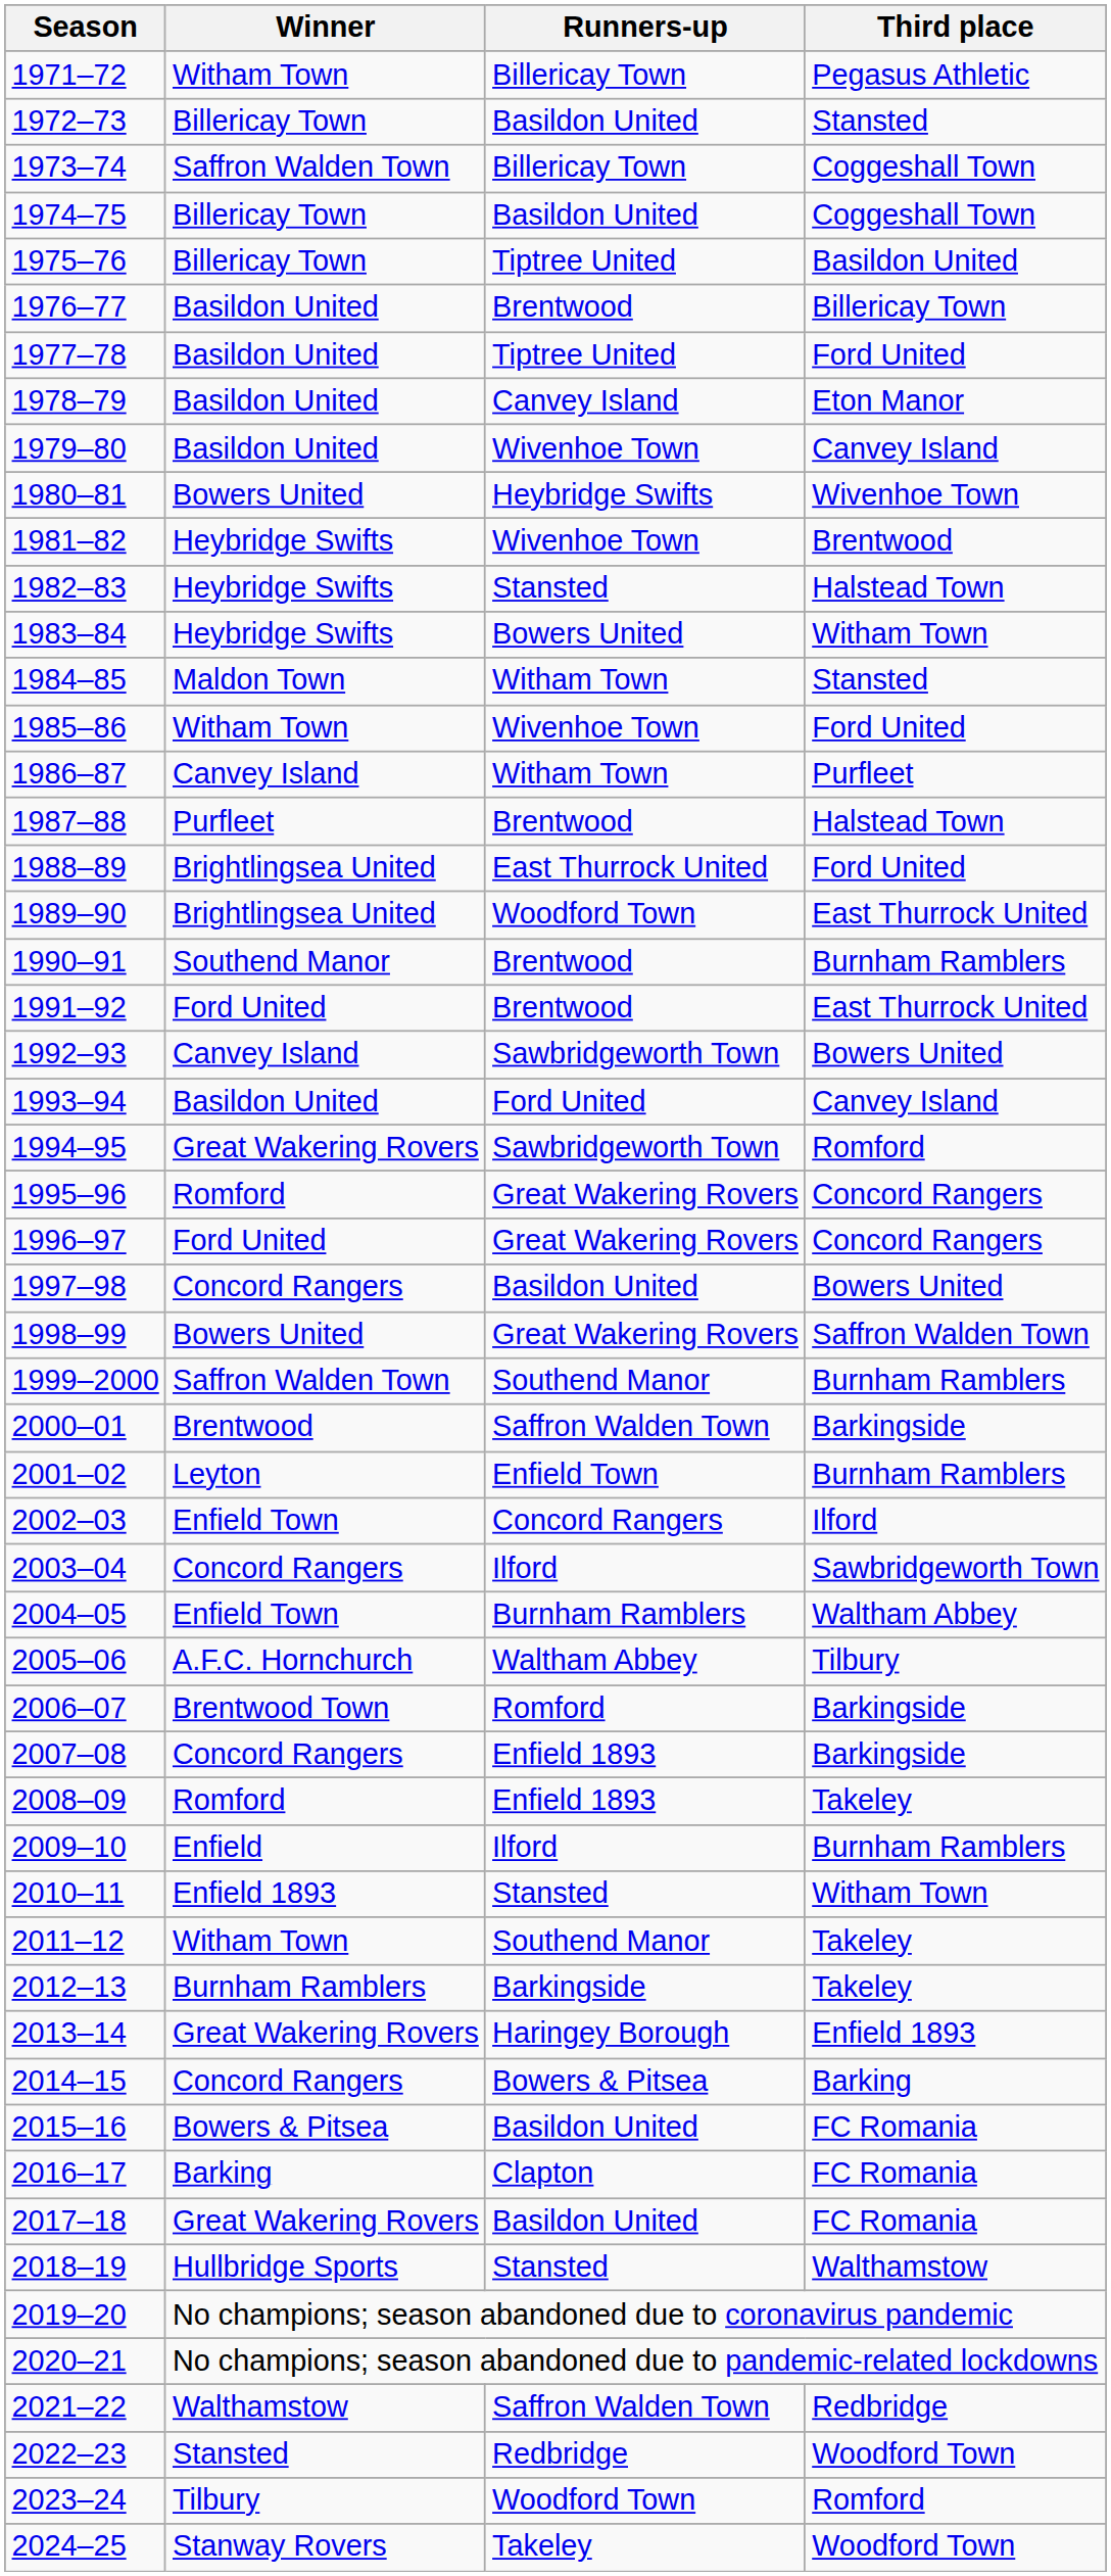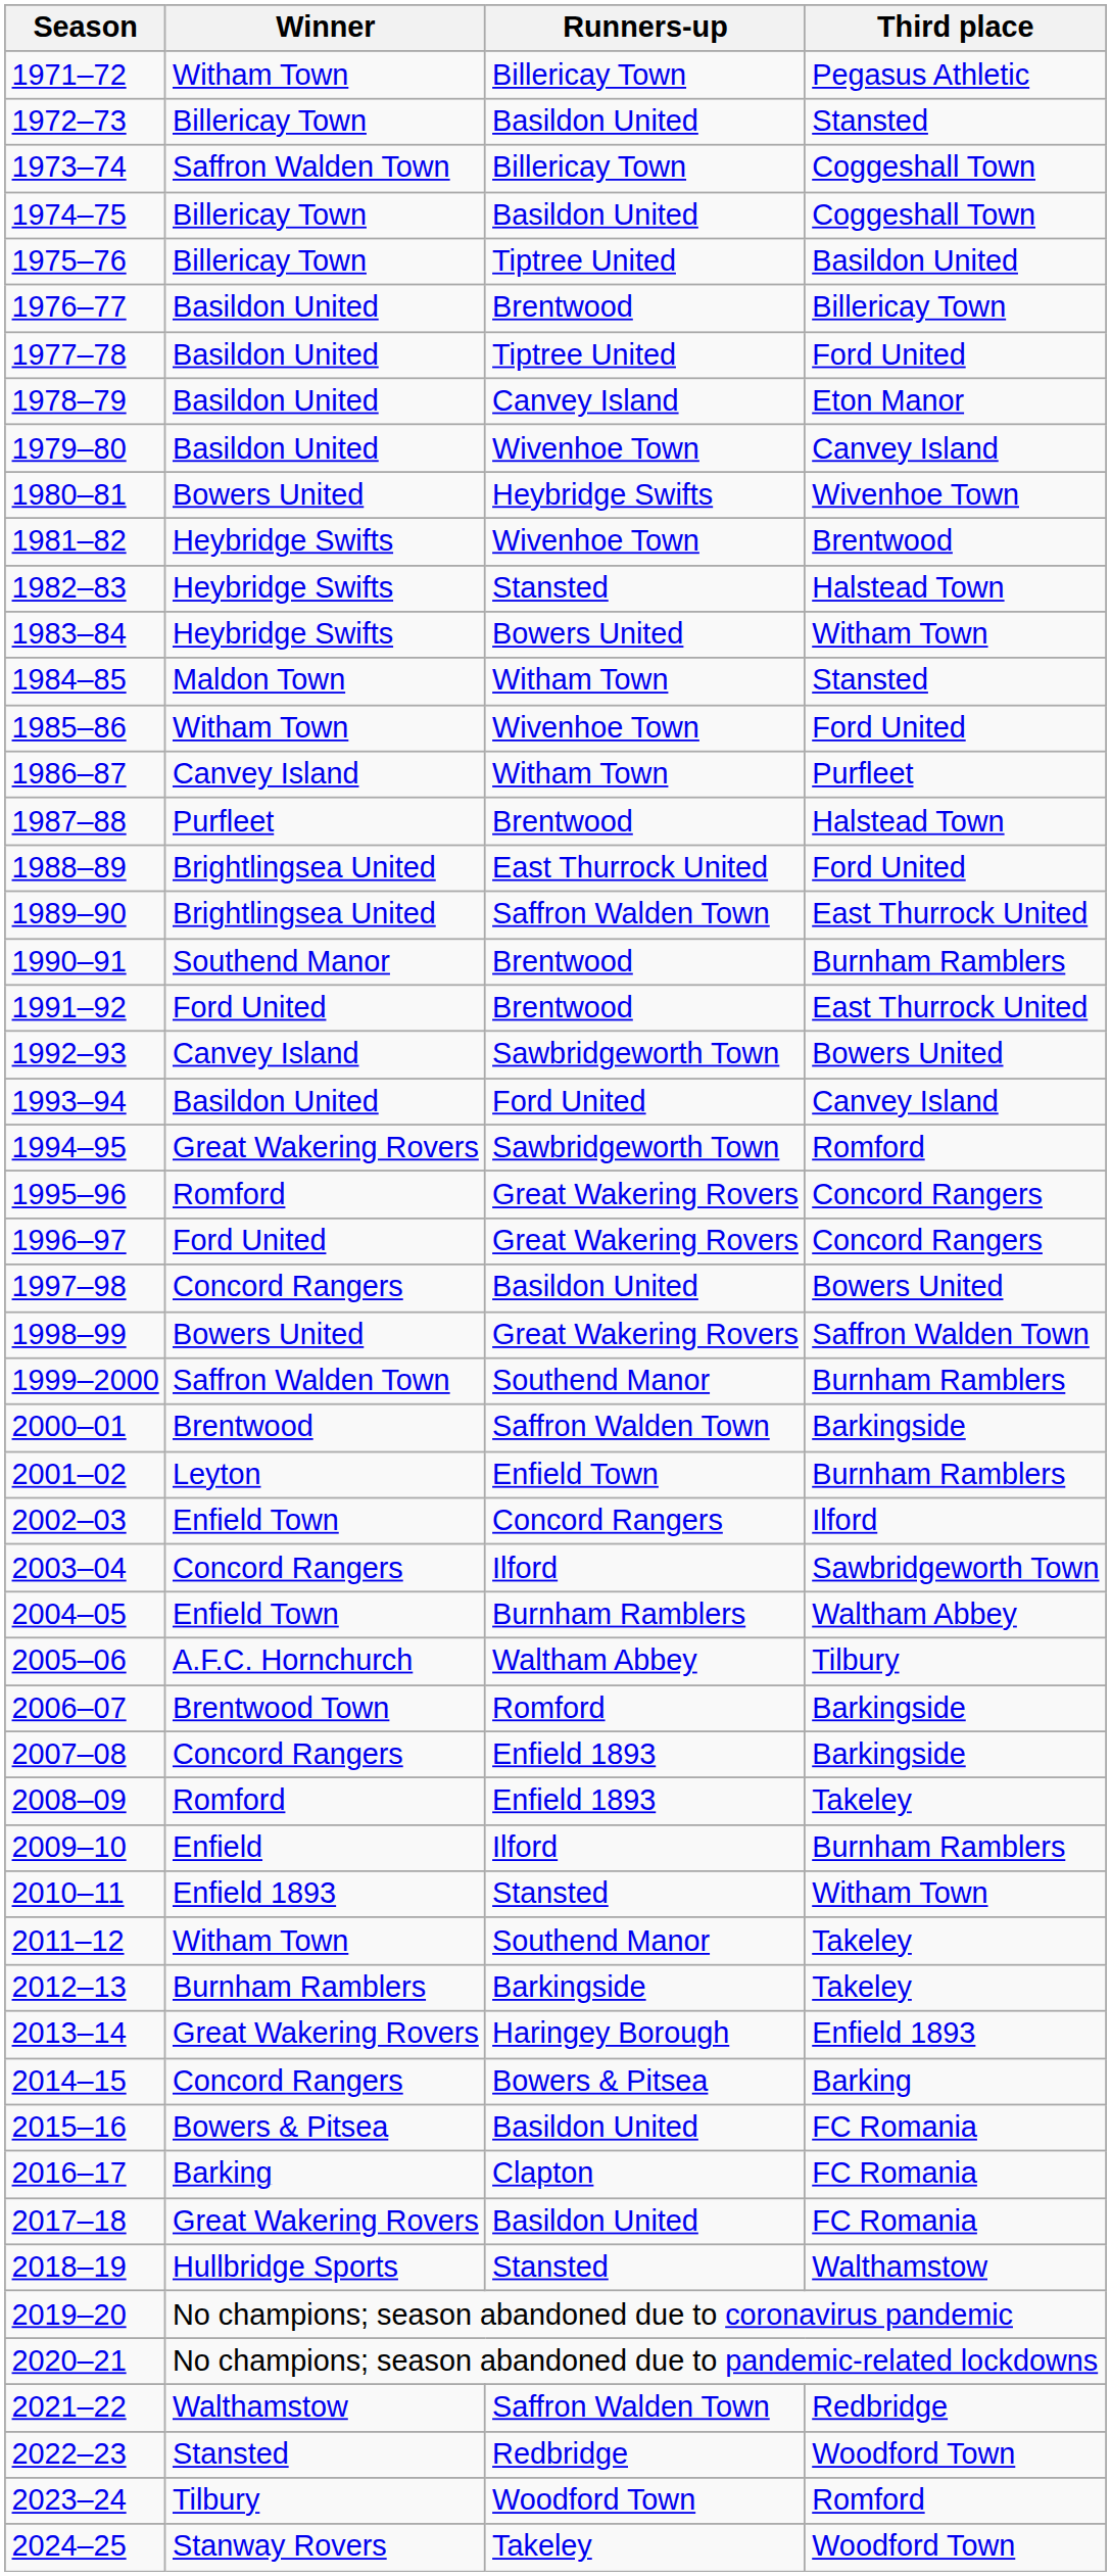 <table class="wikitable">
 <tr style="background:#efefef;">
 <th>Season</th>
 <th>Winner</th>
 <th>Runners-up</th>
 <th>Third place</th>
 </tr>
 <tr>
 <td><a href='#'>1971–72</a></td>
 <td><a href='#'>Witham Town</a></td>
 <td><a href='#'>Billericay Town</a></td>
 <td><a href='#'>Pegasus Athletic</a></td>
 </tr>
 <tr>
 <td><a href='#'>1972–73</a></td>
 <td><a href='#'>Billericay Town</a></td>
 <td><a href='#'>Basildon United</a></td>
 <td><a href='#'>Stansted</a></td>
 </tr>
 <tr>
 <td><a href='#'>1973–74</a></td>
 <td><a href='#'>Saffron Walden Town</a></td>
 <td><a href='#'>Billericay Town</a></td>
 <td><a href='#'>Coggeshall Town</a></td>
 </tr>
 <tr>
 <td><a href='#'>1974–75</a></td>
 <td><a href='#'>Billericay Town</a></td>
 <td><a href='#'>Basildon United</a></td>
 <td><a href='#'>Coggeshall Town</a></td>
 </tr>
 <tr>
 <td><a href='#'>1975–76</a></td>
 <td><a href='#'>Billericay Town</a></td>
 <td><a href='#'>Tiptree United</a></td>
 <td><a href='#'>Basildon United</a></td>
 </tr>
 <tr>
 <td><a href='#'>1976–77</a></td>
 <td><a href='#'>Basildon United</a></td>
 <td><a href='#'>Brentwood</a></td>
 <td><a href='#'>Billericay Town</a></td>
 </tr>
 <tr>
 <td><a href='#'>1977–78</a></td>
 <td><a href='#'>Basildon United</a></td>
 <td><a href='#'>Tiptree United</a></td>
 <td><a href='#'>Ford United</a></td>
 </tr>
 <tr>
 <td><a href='#'>1978–79</a></td>
 <td><a href='#'>Basildon United</a></td>
 <td><a href='#'>Canvey Island</a></td>
 <td><a href='#'>Eton Manor</a></td>
 </tr>
 <tr>
 <td><a href='#'>1979–80</a></td>
 <td><a href='#'>Basildon United</a></td>
 <td><a href='#'>Wivenhoe Town</a></td>
 <td><a href='#'>Canvey Island</a></td>
 </tr>
 <tr>
 <td><a href='#'>1980–81</a></td>
 <td><a href='#'>Bowers United</a></td>
 <td><a href='#'>Heybridge Swifts</a></td>
 <td><a href='#'>Wivenhoe Town</a></td>
 </tr>
 <tr>
 <td><a href='#'>1981–82</a></td>
 <td><a href='#'>Heybridge Swifts</a></td>
 <td><a href='#'>Wivenhoe Town</a></td>
 <td><a href='#'>Brentwood</a></td>
 </tr>
 <tr>
 <td><a href='#'>1982–83</a></td>
 <td><a href='#'>Heybridge Swifts</a></td>
 <td><a href='#'>Stansted</a></td>
 <td><a href='#'>Halstead Town</a></td>
 </tr>
 <tr>
 <td><a href='#'>1983–84</a></td>
 <td><a href='#'>Heybridge Swifts</a></td>
 <td><a href='#'>Bowers United</a></td>
 <td><a href='#'>Witham Town</a></td>
 </tr>
 <tr>
 <td><a href='#'>1984–85</a></td>
 <td><a href='#'>Maldon Town</a></td>
 <td><a href='#'>Witham Town</a></td>
 <td><a href='#'>Stansted</a></td>
 </tr>
 <tr>
 <td><a href='#'>1985–86</a></td>
 <td><a href='#'>Witham Town</a></td>
 <td><a href='#'>Wivenhoe Town</a></td>
 <td><a href='#'>Ford United</a></td>
 </tr>
 <tr>
 <td><a href='#'>1986–87</a></td>
 <td><a href='#'>Canvey Island</a></td>
 <td><a href='#'>Witham Town</a></td>
 <td><a href='#'>Purfleet</a></td>
 </tr>
 <tr>
 <td><a href='#'>1987–88</a></td>
 <td><a href='#'>Purfleet</a></td>
 <td><a href='#'>Brentwood</a></td>
 <td><a href='#'>Halstead Town</a></td>
 </tr>
 <tr>
 <td><a href='#'>1988–89</a></td>
 <td><a href='#'>Brightlingsea United</a></td>
 <td><a href='#'>East Thurrock United</a></td>
 <td><a href='#'>Ford United</a></td>
 </tr>
 <tr>
 <td><a href='#'>1989–90</a></td>
 <td><a href='#'>Brightlingsea United</a></td>
-<td><a href='#'>Woodford Town</a></td>
+<td><a href='#'>Saffron Walden Town</a></td>
 <td><a href='#'>East Thurrock United</a></td>
 </tr>
 <tr>
 <td><a href='#'>1990–91</a></td>
 <td><a href='#'>Southend Manor</a></td>
 <td><a href='#'>Brentwood</a></td>
 <td><a href='#'>Burnham Ramblers</a></td>
 </tr>
 <tr>
 <td><a href='#'>1991–92</a></td>
 <td><a href='#'>Ford United</a></td>
 <td><a href='#'>Brentwood</a></td>
 <td><a href='#'>East Thurrock United</a></td>
 </tr>
 <tr>
 <td><a href='#'>1992–93</a></td>
 <td><a href='#'>Canvey Island</a></td>
 <td><a href='#'>Sawbridgeworth Town</a></td>
 <td><a href='#'>Bowers United</a></td>
 </tr>
 <tr>
 <td><a href='#'>1993–94</a></td>
 <td><a href='#'>Basildon United</a></td>
 <td><a href='#'>Ford United</a></td>
 <td><a href='#'>Canvey Island</a></td>
 </tr>
 <tr>
 <td><a href='#'>1994–95</a></td>
 <td><a href='#'>Great Wakering Rovers</a></td>
 <td><a href='#'>Sawbridgeworth Town</a></td>
 <td><a href='#'>Romford</a></td>
 </tr>
 <tr>
 <td><a href='#'>1995–96</a></td>
 <td><a href='#'>Romford</a></td>
 <td><a href='#'>Great Wakering Rovers</a></td>
 <td><a href='#'>Concord Rangers</a></td>
 </tr>
 <tr>
 <td><a href='#'>1996–97</a></td>
 <td><a href='#'>Ford United</a></td>
 <td><a href='#'>Great Wakering Rovers</a></td>
 <td><a href='#'>Concord Rangers</a></td>
 </tr>
 <tr>
 <td><a href='#'>1997–98</a></td>
 <td><a href='#'>Concord Rangers</a></td>
 <td><a href='#'>Basildon United</a></td>
 <td><a href='#'>Bowers United</a></td>
 </tr>
 <tr>
 <td><a href='#'>1998–99</a></td>
 <td><a href='#'>Bowers United</a></td>
 <td><a href='#'>Great Wakering Rovers</a></td>
 <td><a href='#'>Saffron Walden Town</a></td>
 </tr>
 <tr>
 <td><a href='#'>1999–2000</a></td>
 <td><a href='#'>Saffron Walden Town</a></td>
 <td><a href='#'>Southend Manor</a></td>
 <td><a href='#'>Burnham Ramblers</a></td>
 </tr>
 <tr>
 <td><a href='#'>2000–01</a></td>
 <td><a href='#'>Brentwood</a></td>
 <td><a href='#'>Saffron Walden Town</a></td>
 <td><a href='#'>Barkingside</a></td>
 </tr>
 <tr>
 <td><a href='#'>2001–02</a></td>
 <td><a href='#'>Leyton</a></td>
 <td><a href='#'>Enfield Town</a></td>
 <td><a href='#'>Burnham Ramblers</a></td>
 </tr>
 <tr>
 <td><a href='#'>2002–03</a></td>
 <td><a href='#'>Enfield Town</a></td>
 <td><a href='#'>Concord Rangers</a></td>
 <td><a href='#'>Ilford</a></td>
 </tr>
 <tr>
 <td><a href='#'>2003–04</a></td>
 <td><a href='#'>Concord Rangers</a></td>
 <td><a href='#'>Ilford</a></td>
 <td><a href='#'>Sawbridgeworth Town</a></td>
 </tr>
 <tr>
 <td><a href='#'>2004–05</a></td>
 <td><a href='#'>Enfield Town</a></td>
 <td><a href='#'>Burnham Ramblers</a></td>
 <td><a href='#'>Waltham Abbey</a></td>
 </tr>
 <tr>
 <td><a href='#'>2005–06</a></td>
 <td><a href='#'>A.F.C. Hornchurch</a></td>
 <td><a href='#'>Waltham Abbey</a></td>
 <td><a href='#'>Tilbury</a></td>
 </tr>
 <tr>
 <td><a href='#'>2006–07</a></td>
 <td><a href='#'>Brentwood Town</a></td>
 <td><a href='#'>Romford</a></td>
 <td><a href='#'>Barkingside</a></td>
 </tr>
 <tr>
 <td><a href='#'>2007–08</a></td>
 <td><a href='#'>Concord Rangers</a></td>
 <td><a href='#'>Enfield 1893</a></td>
 <td><a href='#'>Barkingside</a></td>
 </tr>
 <tr>
 <td><a href='#'>2008–09</a></td>
 <td><a href='#'>Romford</a></td>
 <td><a href='#'>Enfield 1893</a></td>
 <td><a href='#'>Takeley</a></td>
 </tr>
 <tr>
 <td><a href='#'>2009–10</a></td>
 <td><a href='#'>Enfield</a></td>
 <td><a href='#'>Ilford</a></td>
 <td><a href='#'>Burnham Ramblers</a></td>
 </tr>
 <tr>
 <td><a href='#'>2010–11</a></td>
 <td><a href='#'>Enfield 1893</a></td>
 <td><a href='#'>Stansted</a></td>
 <td><a href='#'>Witham Town</a></td>
 </tr>
 <tr>
 <td><a href='#'>2011–12</a></td>
 <td><a href='#'>Witham Town</a></td>
 <td><a href='#'>Southend Manor</a></td>
 <td><a href='#'>Takeley</a></td>
 </tr>
 <tr>
 <td><a href='#'>2012–13</a></td>
 <td><a href='#'>Burnham Ramblers</a></td>
 <td><a href='#'>Barkingside</a></td>
 <td><a href='#'>Takeley</a></td>
 </tr>
 <tr>
 <td><a href='#'>2013–14</a></td>
 <td><a href='#'>Great Wakering Rovers</a></td>
 <td><a href='#'>Haringey Borough</a></td>
 <td><a href='#'>Enfield 1893</a></td>
 </tr>
 <tr>
 <td><a href='#'>2014–15</a></td>
 <td><a href='#'>Concord Rangers</a></td>
 <td><a href='#'>Bowers & Pitsea</a></td>
 <td><a href='#'>Barking</a></td>
 </tr>
 <tr>
 <td><a href='#'>2015–16</a></td>
 <td><a href='#'>Bowers & Pitsea</a></td>
 <td><a href='#'>Basildon United</a></td>
 <td><a href='#'>FC Romania</a></td>
 </tr>
 <tr>
 <td><a href='#'>2016–17</a></td>
 <td><a href='#'>Barking</a></td>
 <td><a href='#'>Clapton</a></td>
 <td><a href='#'>FC Romania</a></td>
 </tr>
 <tr>
 <td><a href='#'>2017–18</a></td>
 <td><a href='#'>Great Wakering Rovers</a></td>
 <td><a href='#'>Basildon United</a></td>
 <td><a href='#'>FC Romania</a></td>
 </tr>
 <tr>
 <td><a href='#'>2018–19</a></td>
 <td><a href='#'>Hullbridge Sports</a></td>
 <td><a href='#'>Stansted</a></td>
 <td><a href='#'>Walthamstow</a></td>
 </tr>
 <tr>
 <td><a href='#'>2019–20</a></td>
 <td colspan=3>No champions; season abandoned due to <a href='#'>coronavirus pandemic</a></td>
 </tr>
 <tr>
 <td><a href='#'>2020–21</a></td>
 <td colspan=3>No champions; season abandoned due to <a href='#'>pandemic-related lockdowns</a></td>
 </tr>
 <tr>
 <td><a href='#'>2021–22</a></td>
 <td><a href='#'>Walthamstow</a></td>
 <td><a href='#'>Saffron Walden Town</a></td>
 <td><a href='#'>Redbridge</a></td>
 </tr>
 <tr>
 <td><a href='#'>2022–23</a></td>
 <td><a href='#'>Stansted</a></td>
 <td><a href='#'>Redbridge</a></td>
 <td><a href='#'>Woodford Town</a></td>
 </tr>
 <tr>
 <td><a href='#'>2023–24</a></td>
 <td><a href='#'>Tilbury</a></td>
 <td><a href='#'>Woodford Town</a></td>
 <td><a href='#'>Romford</a></td>
 </tr>
 <tr>
 <td><a href='#'>2024–25</a></td>
 <td><a href='#'>Stanway Rovers</a></td>
 <td><a href='#'>Takeley</a></td>
 <td><a href='#'>Woodford Town</a></td>
 </tr>
 </table>
